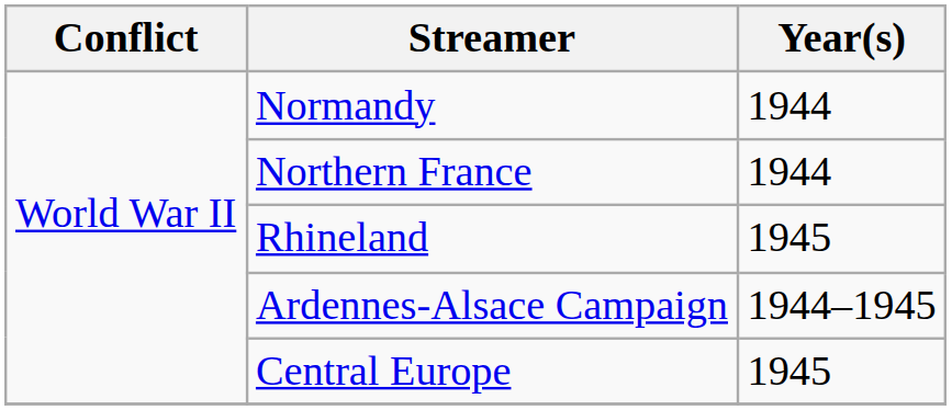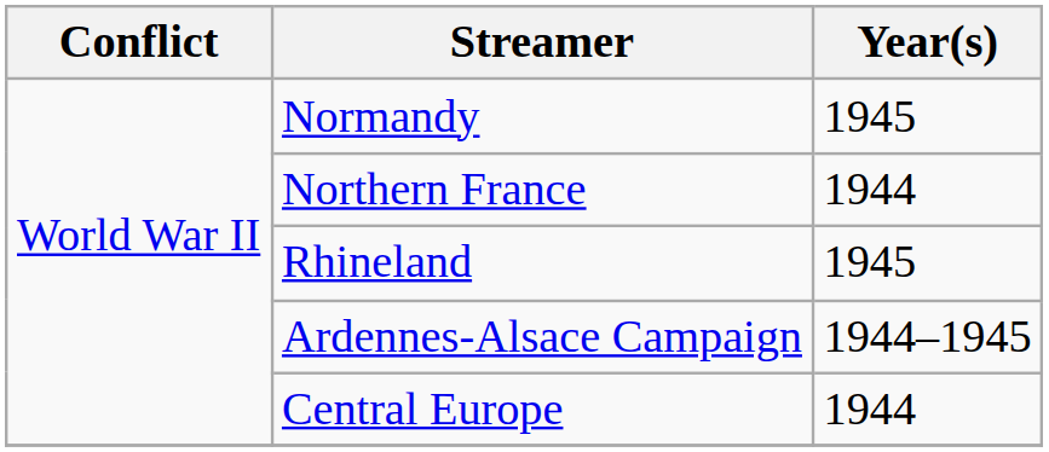 <table class=wikitable>
 <tr style="background:#efefef;">
 <th>Conflict</th>
 <th>Streamer</th>
 <th>Year(s)</th>
 </tr>
 <tr>
 <td rowspan="5"><a href='#'>World War II</a> <br> <br> </td>
 <td><a href='#'>Normandy</a></td>
-<td>1944</td>
+<td>1945</td>
 </tr>
 <tr>
 <td><a href='#'>Northern France</a></td>
 <td>1944</td>
 </tr>
 <tr>
 <td><a href='#'>Rhineland</a></td>
 <td>1945</td>
 </tr>
 <tr>
 <td><a href='#'>Ardennes-Alsace Campaign</a></td>
 <td>1944–1945</td>
 </tr>
 <tr>
 <td><a href='#'>Central Europe</a></td>
-<td>1945</td>
+<td>1944</td>
 </tr>
 <tr>
 </tr>
 </table>
